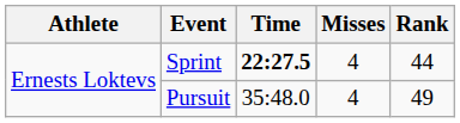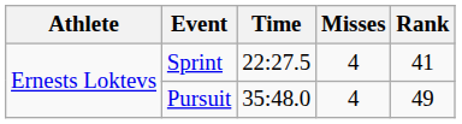 <table class="wikitable" style="font-size:90%">
 <tr>
 <th>Athlete</th>
 <th>Event</th>
 <th>Time</th>
 <th>Misses</th>
 <th>Rank</th>
 </tr>
 <tr align=center>
 <td align=left rowspan=2><a href='#'>Ernests Loktevs</a></td>
 <td align=left><a href='#'>Sprint</a></td>
-<td><strong>22:27.5</strong></td>
+<td>22:27.5</td>
 <td>4</td>
-<td>44</td>
+<td>41</td>
 </tr>
 <tr align=center>
 <td align=left><a href='#'>Pursuit</a></td>
 <td>35:48.0</td>
 <td>4</td>
 <td>49</td>
 </tr>
 </table>
